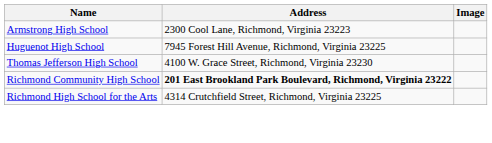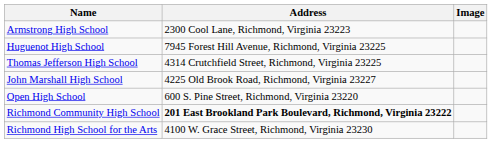 <table class="wikitable">
 <tr>
 <th>Name</th>
 <th>Address</th>
 <th>Image</th>
 </tr>
 <tr>
 <td><a href='#'>Armstrong High School</a></td>
 <td>2300 Cool Lane, Richmond, Virginia 23223</td>
 <td></td>
 </tr>
 <tr>
 <td><a href='#'>Huguenot High School</a></td>
 <td>7945 Forest Hill Avenue, Richmond, Virginia 23225</td>
 <td></td>
 </tr>
 <tr>
 <td><a href='#'>Thomas Jefferson High School</a></td>
-<td>4100 W. Grace Street, Richmond, Virginia 23230</td>
+<td>4314 Crutchfield Street, Richmond, Virginia 23225</td>
+<td></td>
+</tr>
+<tr>
+<td><a href='#'>John Marshall High School</a></td>
+<td>4225 Old Brook Road, Richmond, Virginia 23227</td>
+<td></td>
+</tr>
+<tr>
+<td><a href='#'>Open High School</a></td>
+<td>600 S. Pine Street, Richmond, Virginia 23220</td>
 <td></td>
 </tr>
 <tr>
 <td><a href='#'>Richmond Community High School</a></td>
 <td><strong>201 East Brookland Park Boulevard, Richmond, Virginia 23222</strong></td>
 <td></td>
 </tr>
 <tr>
 <td><a href='#'>Richmond High School for the Arts</a></td>
-<td>4314 Crutchfield Street, Richmond, Virginia 23225</td>
+<td>4100 W. Grace Street, Richmond, Virginia 23230</td>
 <td></td>
 </tr>
 </table>
